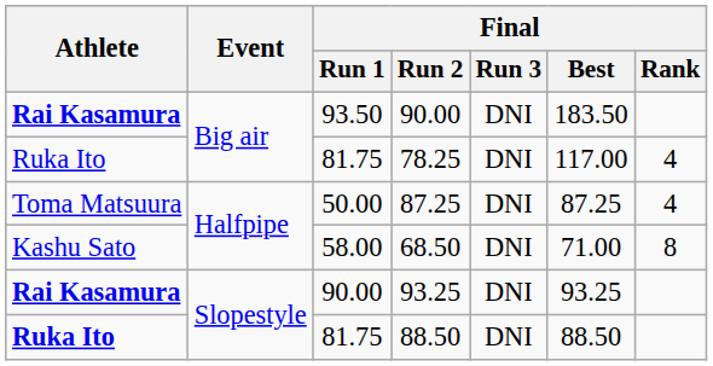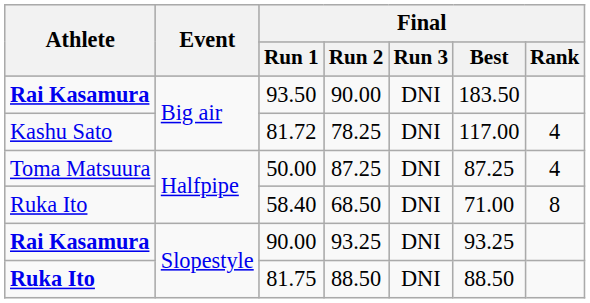 <table class=wikitable style=font-size:90%;text-align:center>
 <tr>
 <th rowspan=2>Athlete</th>
 <th rowspan=2>Event</th>
 <th colspan=5>Final</th>
 </tr>
 <tr style=font-size:95%>
 <th>Run 1</th>
 <th>Run 2</th>
 <th>Run 3</th>
 <th>Best</th>
 <th>Rank</th>
 </tr>
 <tr align=center>
 <td align=left><strong><a href='#'>Rai Kasamura</a></strong></td>
 <td align=left rowspan=2><a href='#'>Big air</a></td>
 <td>93.50</td>
 <td>90.00</td>
 <td>DNI</td>
 <td>183.50</td>
 <td></td>
 </tr>
 <tr align=center>
-<td align=left><a href='#'>Ruka Ito</a></td>
-<td>81.75</td>
+<td align=left><a href='#'>Kashu Sato</a></td>
+<td>81.72</td>
 <td>78.25</td>
 <td>DNI</td>
 <td>117.00</td>
 <td>4</td>
 </tr>
 <tr align=center>
 <td align=left><a href='#'>Toma Matsuura</a></td>
 <td align=left rowspan=2><a href='#'>Halfpipe</a></td>
 <td>50.00</td>
 <td>87.25</td>
 <td>DNI</td>
 <td>87.25</td>
 <td>4</td>
 </tr>
 <tr align=center>
-<td align=left><a href='#'>Kashu Sato</a></td>
-<td>58.00</td>
+<td align=left><a href='#'>Ruka Ito</a></td>
+<td>58.40</td>
 <td>68.50</td>
 <td>DNI</td>
 <td>71.00</td>
 <td>8</td>
 </tr>
 <tr align=center>
 <td align=left><strong><a href='#'>Rai Kasamura</a></strong></td>
 <td align=left rowspan=2><a href='#'>Slopestyle</a></td>
 <td>90.00</td>
 <td>93.25</td>
 <td>DNI</td>
 <td>93.25</td>
 <td></td>
 </tr>
 <tr align=center>
 <td align=left><strong><a href='#'>Ruka Ito</a></strong></td>
 <td>81.75</td>
 <td>88.50</td>
 <td>DNI</td>
 <td>88.50</td>
 <td></td>
 </tr>
 </table>
